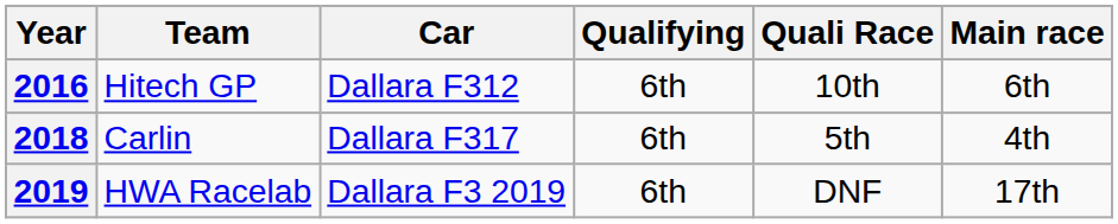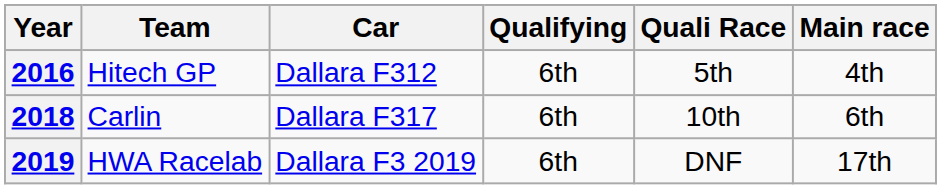 <table class="wikitable" style="text-align:center; font-size:90%">
 <tr>
 <th>Year</th>
 <th>Team</th>
 <th>Car</th>
 <th>Qualifying</th>
 <th>Quali Race</th>
 <th>Main race</th>
 </tr>
 <tr>
 <th><a href='#'>2016</a></th>
 <td align="left"> <a href='#'>Hitech GP</a></td>
 <td align="left"><a href='#'>Dallara F312</a></td>
 <td>6th</td>
-<td>10th</td>
-<td>6th</td>
+<td>5th</td>
+<td>4th</td>
 </tr>
 <tr>
 <th><a href='#'>2018</a></th>
 <td align="left"> <a href='#'>Carlin</a></td>
 <td align="left"><a href='#'>Dallara F317</a></td>
 <td>6th</td>
-<td>5th</td>
-<td>4th</td>
+<td>10th</td>
+<td>6th</td>
 </tr>
 <tr>
 <th><a href='#'>2019</a></th>
 <td align="left"> <a href='#'>HWA Racelab</a></td>
 <td align="left"><a href='#'>Dallara F3 2019</a></td>
 <td>6th</td>
 <td>DNF</td>
 <td>17th</td>
 </tr>
 </table>
